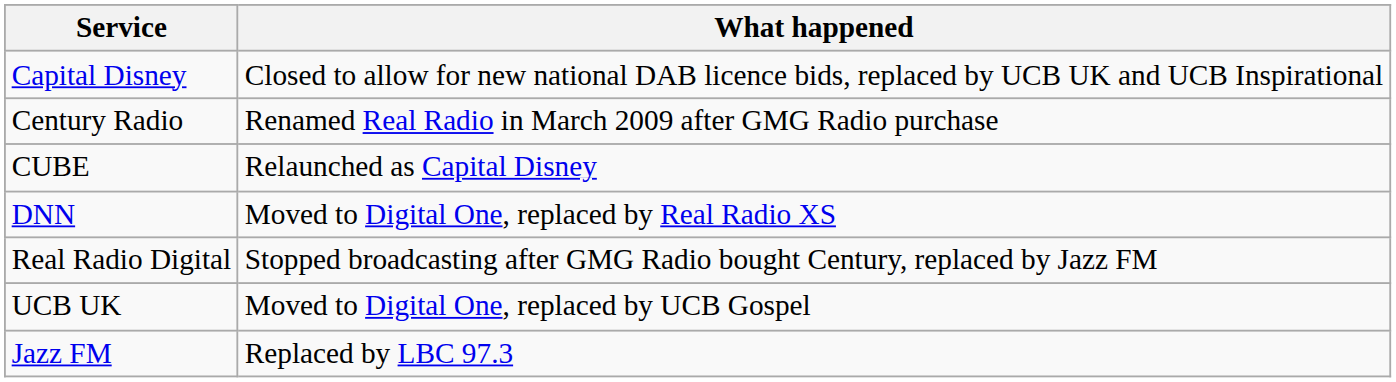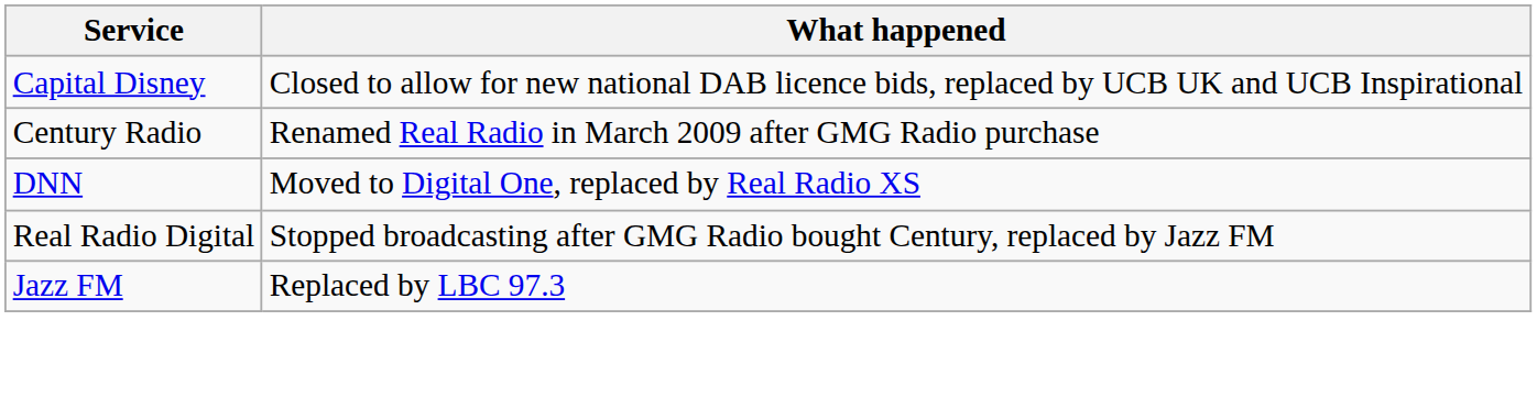 <table class="wikitable sortable">
 <tr>
 <th>Service</th>
 <th>What happened</th>
 </tr>
 <tr>
 <td><a href='#'>Capital Disney</a></td>
 <td>Closed to allow for new national DAB licence bids, replaced by UCB UK and UCB Inspirational</td>
 </tr>
 <tr>
 <td>Century Radio</td>
 <td>Renamed <a href='#'>Real Radio</a> in March 2009 after GMG Radio purchase</td>
 </tr>
 <tr>
-<td>CUBE</td>
-<td>Relaunched as <a href='#'>Capital Disney</a></td>
-</tr>
-<tr>
 <td><a href='#'>DNN</a></td>
 <td>Moved to <a href='#'>Digital One</a>, replaced by <a href='#'>Real Radio XS</a></td>
 </tr>
 <tr>
 <td>Real Radio Digital</td>
 <td>Stopped broadcasting after GMG Radio bought Century, replaced by Jazz FM</td>
 </tr>
 <tr>
-<td>UCB UK</td>
-<td>Moved to <a href='#'>Digital One</a>, replaced by UCB Gospel</td>
-</tr>
-<tr>
 <td><a href='#'>Jazz FM</a></td>
 <td>Replaced by <a href='#'>LBC 97.3</a></td>
 </tr>
 </table>
